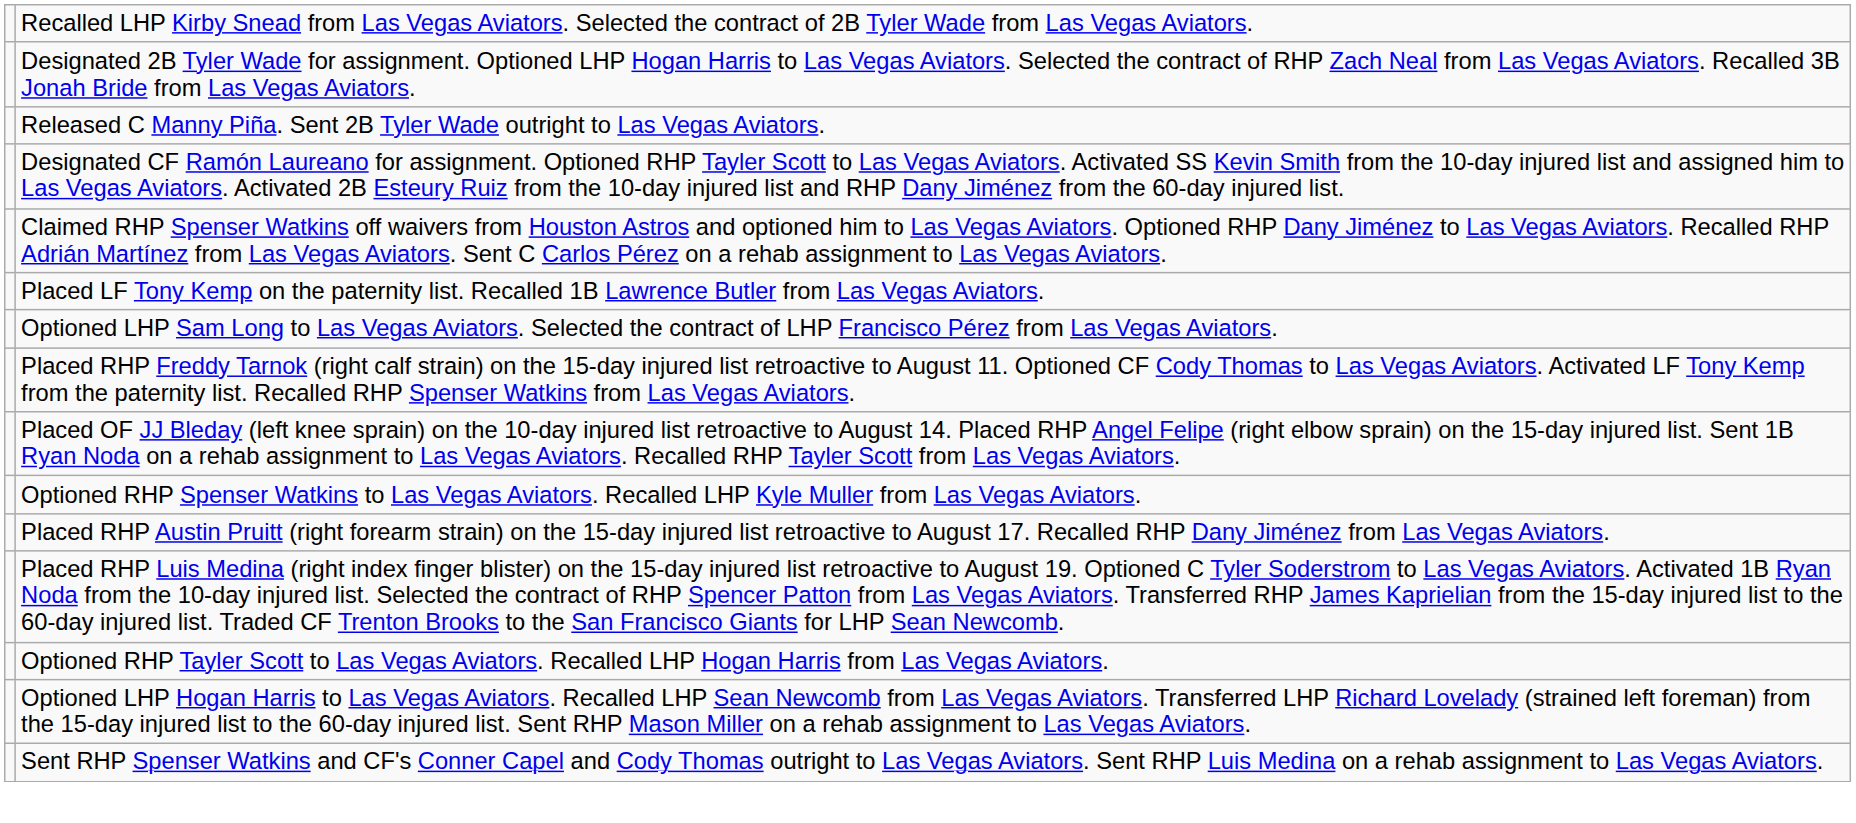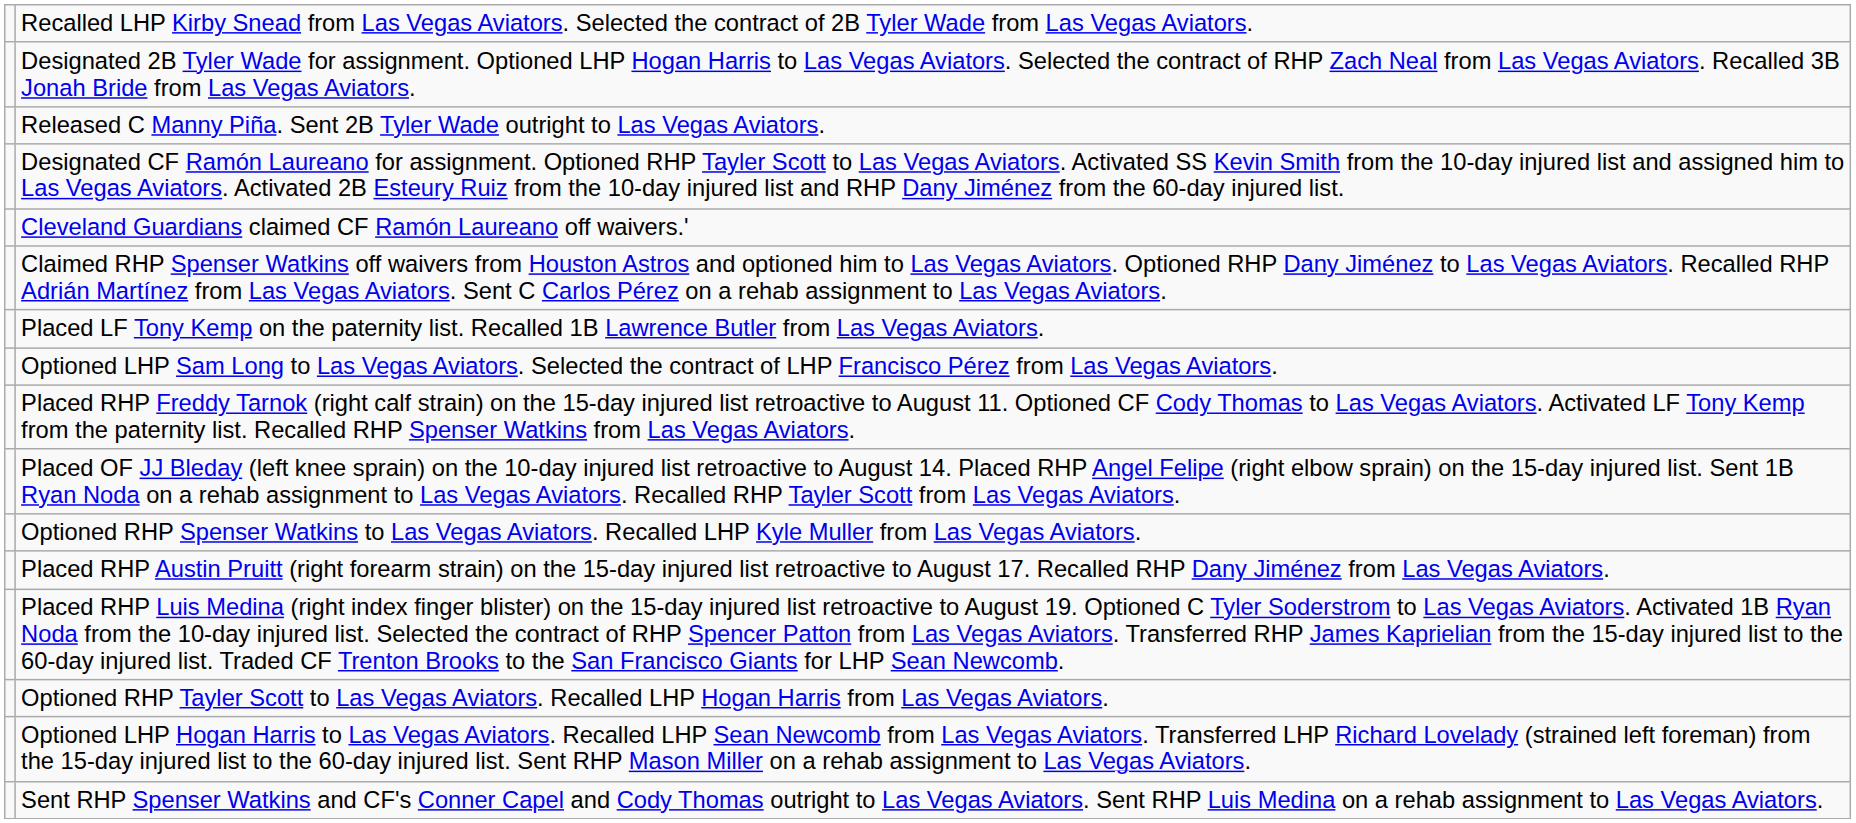 <table class="wikitable">
 <tr>
 <td></td>
 <td>Recalled LHP <a href='#'>Kirby Snead</a> from <a href='#'>Las Vegas Aviators</a>. Selected the contract of 2B <a href='#'>Tyler Wade</a> from <a href='#'>Las Vegas Aviators</a>.</td>
 </tr>
 <tr>
 <td></td>
 <td>Designated 2B <a href='#'>Tyler Wade</a> for assignment. Optioned LHP <a href='#'>Hogan Harris</a> to <a href='#'>Las Vegas Aviators</a>. Selected the contract of RHP <a href='#'>Zach Neal</a> from <a href='#'>Las Vegas Aviators</a>. Recalled 3B <a href='#'>Jonah Bride</a> from <a href='#'>Las Vegas Aviators</a>.</td>
 </tr>
 <tr>
 <td></td>
 <td>Released C <a href='#'>Manny Piña</a>. Sent 2B <a href='#'>Tyler Wade</a> outright to <a href='#'>Las Vegas Aviators</a>.</td>
 </tr>
 <tr>
 <td></td>
 <td>Designated CF <a href='#'>Ramón Laureano</a> for assignment. Optioned RHP <a href='#'>Tayler Scott</a> to <a href='#'>Las Vegas Aviators</a>. Activated SS <a href='#'>Kevin Smith</a> from the 10-day injured list and assigned him to <a href='#'>Las Vegas Aviators</a>. Activated 2B <a href='#'>Esteury Ruiz</a> from the 10-day injured list and RHP <a href='#'>Dany Jiménez</a> from the 60-day injured list.</td>
+</tr>
+<tr>
+<td></td>
+<td><a href='#'>Cleveland Guardians</a> claimed CF <a href='#'>Ramón Laureano</a> off waivers.'</td>
 </tr>
 <tr>
 <td></td>
 <td>Claimed RHP <a href='#'>Spenser Watkins</a> off waivers from <a href='#'>Houston Astros</a> and optioned him to <a href='#'>Las Vegas Aviators</a>. Optioned RHP <a href='#'>Dany Jiménez</a> to <a href='#'>Las Vegas Aviators</a>. Recalled RHP <a href='#'>Adrián Martínez</a> from <a href='#'>Las Vegas Aviators</a>. Sent C <a href='#'>Carlos Pérez</a> on a rehab assignment to <a href='#'>Las Vegas Aviators</a>.</td>
 </tr>
 <tr>
 <td></td>
 <td>Placed LF <a href='#'>Tony Kemp</a> on the paternity list. Recalled 1B <a href='#'>Lawrence Butler</a> from <a href='#'>Las Vegas Aviators</a>.</td>
 </tr>
 <tr>
 <td></td>
 <td>Optioned LHP <a href='#'>Sam Long</a> to <a href='#'>Las Vegas Aviators</a>. Selected the contract of LHP <a href='#'>Francisco Pérez</a> from <a href='#'>Las Vegas Aviators</a>.</td>
 </tr>
 <tr>
 <td></td>
 <td>Placed RHP <a href='#'>Freddy Tarnok</a> (right calf strain) on the 15-day injured list retroactive to August 11. Optioned CF <a href='#'>Cody Thomas</a> to <a href='#'>Las Vegas Aviators</a>. Activated LF <a href='#'>Tony Kemp</a> from the paternity list. Recalled RHP <a href='#'>Spenser Watkins</a> from <a href='#'>Las Vegas Aviators</a>.</td>
 </tr>
 <tr>
 <td></td>
 <td>Placed OF <a href='#'>JJ Bleday</a> (left knee sprain) on the 10-day injured list retroactive to August 14. Placed RHP <a href='#'>Angel Felipe</a> (right elbow sprain) on the 15-day injured list. Sent 1B <a href='#'>Ryan Noda</a> on a rehab assignment to <a href='#'>Las Vegas Aviators</a>. Recalled RHP <a href='#'>Tayler Scott</a> from <a href='#'>Las Vegas Aviators</a>.</td>
 </tr>
 <tr>
 <td></td>
 <td>Optioned RHP <a href='#'>Spenser Watkins</a> to <a href='#'>Las Vegas Aviators</a>. Recalled LHP <a href='#'>Kyle Muller</a> from <a href='#'>Las Vegas Aviators</a>.</td>
 </tr>
 <tr>
 <td></td>
 <td>Placed RHP <a href='#'>Austin Pruitt</a> (right forearm strain) on the 15-day injured list retroactive to August 17. Recalled RHP <a href='#'>Dany Jiménez</a> from <a href='#'>Las Vegas Aviators</a>.</td>
 </tr>
 <tr>
 <td></td>
 <td>Placed RHP <a href='#'>Luis Medina</a> (right index finger blister) on the 15-day injured list retroactive to August 19. Optioned C <a href='#'>Tyler Soderstrom</a> to <a href='#'>Las Vegas Aviators</a>. Activated 1B <a href='#'>Ryan Noda</a> from the 10-day injured list. Selected the contract of RHP <a href='#'>Spencer Patton</a> from <a href='#'>Las Vegas Aviators</a>. Transferred RHP <a href='#'>James Kaprielian</a> from the 15-day injured list to the 60-day injured list. Traded CF <a href='#'>Trenton Brooks</a> to the <a href='#'>San Francisco Giants</a> for LHP <a href='#'>Sean Newcomb</a>.</td>
 </tr>
 <tr>
 <td></td>
 <td>Optioned RHP <a href='#'>Tayler Scott</a> to <a href='#'>Las Vegas Aviators</a>. Recalled LHP <a href='#'>Hogan Harris</a> from <a href='#'>Las Vegas Aviators</a>.</td>
 </tr>
 <tr>
 <td></td>
 <td>Optioned LHP <a href='#'>Hogan Harris</a> to <a href='#'>Las Vegas Aviators</a>. Recalled LHP <a href='#'>Sean Newcomb</a> from <a href='#'>Las Vegas Aviators</a>. Transferred LHP <a href='#'>Richard Lovelady</a> (strained left foreman) from the 15-day injured list to the 60-day injured list. Sent RHP <a href='#'>Mason Miller</a> on a rehab assignment to <a href='#'>Las Vegas Aviators</a>.</td>
 </tr>
 <tr>
 <td></td>
 <td>Sent RHP <a href='#'>Spenser Watkins</a> and CF's <a href='#'>Conner Capel</a> and <a href='#'>Cody Thomas</a> outright to <a href='#'>Las Vegas Aviators</a>. Sent RHP <a href='#'>Luis Medina</a> on a rehab assignment to <a href='#'>Las Vegas Aviators</a>.</td>
 </tr>
 </table>
